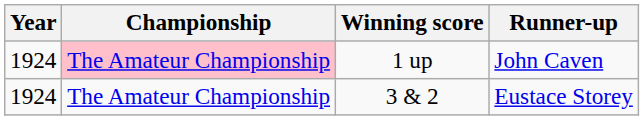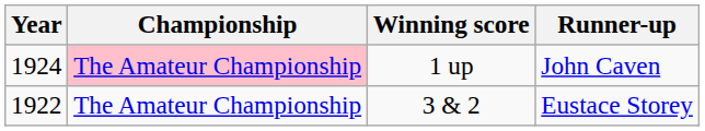 <table class="wikitable">
 <tr>
 <th>Year</th>
 <th>Championship</th>
 <th>Winning score</th>
 <th>Runner-up</th>
 </tr>
 <tr>
 <td>1924</td>
 <td style="background: pink;"><a href='#'>The Amateur Championship</a></td>
 <td align=center>1 up</td>
 <td> <a href='#'>John Caven</a></td>
 </tr>
 <tr>
-<td>1924</td>
+<td>1922</td>
 <td><a href='#'>The Amateur Championship</a></td>
 <td align=center>3 & 2</td>
 <td> <a href='#'>Eustace Storey</a></td>
 </tr>
 </table>
